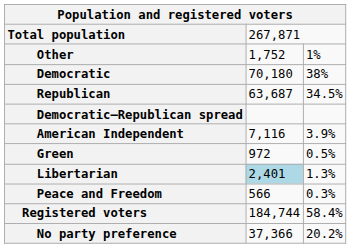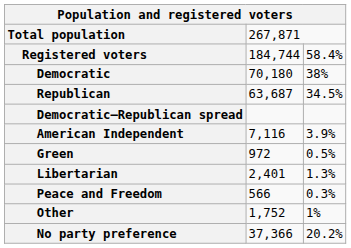 <table class="wikitable collapsible collapsed">
 <tr>
 <th colspan=3>Population and registered voters</th>
 </tr>
 <tr>
 <th scope="row" style="text-align: left;">Total population</th>
 <td colspan=2>267,871</td>
 </tr>
 <tr>
-<th scope="row" style="text-align: left;">    Other</th>
-<td>1,752</td>
-<td>1%</td>
+<th scope="row" style="text-align: left;">  Registered voters</th>
+<td>184,744</td>
+<td>58.4%</td>
 </tr>
 <tr>
 <th scope="row" style="text-align: left;">    Democratic</th>
 <td>70,180</td>
 <td>38%</td>
 </tr>
 <tr>
 <th scope="row" style="text-align: left;">    Republican</th>
 <td>63,687</td>
 <td>34.5%</td>
 </tr>
 <tr>
 <th scope="row" style="text-align: left;">    Democratic–Republican spread</th>
 <td></td>
 <td></td>
 </tr>
 <tr>
 <th scope="row" style="text-align: left;">    American Independent</th>
 <td>7,116</td>
 <td>3.9%</td>
 </tr>
 <tr>
 <th scope="row" style="text-align: left;">    Green</th>
 <td>972</td>
 <td>0.5%</td>
 </tr>
 <tr>
 <th scope="row" style="text-align: left;">    Libertarian</th>
-<td style="background: lightblue;">2,401</td>
+<td>2,401</td>
 <td>1.3%</td>
 </tr>
 <tr>
 <th scope="row" style="text-align: left;">    Peace and Freedom</th>
 <td>566</td>
 <td>0.3%</td>
 </tr>
 <tr>
-<th scope="row" style="text-align: left;">  Registered voters</th>
-<td>184,744</td>
-<td>58.4%</td>
+<th scope="row" style="text-align: left;">    Other</th>
+<td>1,752</td>
+<td>1%</td>
 </tr>
 <tr>
 <th scope="row" style="text-align: left;">    No party preference</th>
 <td>37,366</td>
 <td>20.2%</td>
 </tr>
 </table>
